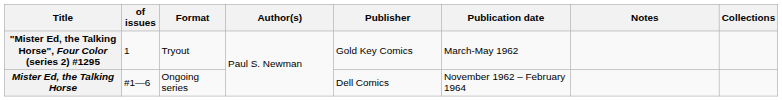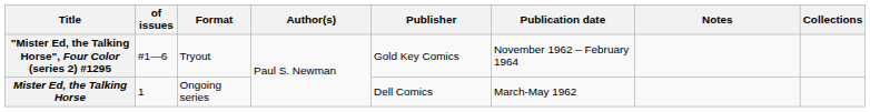 <table class="wikitable">
 <tr>
 <th>Title</th>
 <th style="width:40pt"> of issues</th>
 <th style="width:75pt">Format</th>
 <th style="width:125pt">Author(s)</th>
 <th style="width:125pt">Publisher</th>
 <th style="width:150pt">Publication date</th>
 <th style="width:175pt">Notes</th>
 <th>Collections</th>
 </tr>
 <tr>
 <th>"Mister Ed, the Talking Horse", <em>Four Color</em> (series 2) #1295</th>
-<td>1</td>
+<td>#1—6</td>
 <td>Tryout</td>
 <td rowspan="2">Paul S. Newman</td>
 <td>Gold Key Comics</td>
-<td>March-May 1962</td>
+<td>November 1962 – February 1964</td>
 <td></td>
 <td></td>
 </tr>
 <tr>
 <th><em>Mister Ed, the Talking Horse</em></th>
-<td>#1—6</td>
+<td>1</td>
 <td>Ongoing series</td>
 <td>Dell Comics</td>
-<td>November 1962 – February 1964</td>
+<td>March-May 1962</td>
 <td></td>
 <td></td>
 </tr>
 </table>
